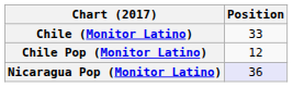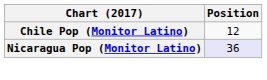 <table class="wikitable plainrowheaders" style="text-align:center">
 <tr>
 <th scope="col">Chart (2017)</th>
 <th scope="col">Position</th>
-</tr>
-<tr>
-<th scope="row">Chile (<a href='#'>Monitor Latino</a>)</th>
-<td>33</td>
 </tr>
 <tr>
 <th scope="row">Chile Pop (<a href='#'>Monitor Latino</a>)</th>
 <td>12</td>
 </tr>
 <tr>
 <th scope="row">Nicaragua Pop (<a href='#'>Monitor Latino</a>)</th>
 <td style="background: lavender;">36</td>
 </tr>
 </table>
